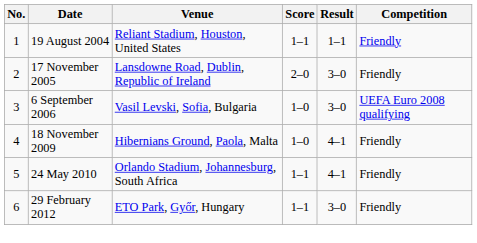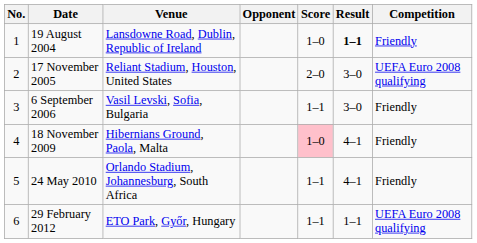 <table class="wikitable sortable">
 <tr>
 <th scope="col">No.</th>
 <th scope="col">Date</th>
 <th scope="col">Venue</th>
+<th scope="col">Opponent</th>
 <th scope="col">Score</th>
 <th scope="col">Result</th>
 <th scope="col">Competition</th>
 </tr>
 <tr>
 <td align="center">1</td>
 <td>19 August 2004</td>
-<td><a href='#'>Reliant Stadium</a>, <a href='#'>Houston</a>, United States</td>
-<td align="center">1–1</td>
-<td align="center">1–1</td>
+<td><a href='#'>Lansdowne Road</a>, <a href='#'>Dublin</a>, <a href='#'>Republic of Ireland</a></td>
+<td></td>
+<td align="center">1–0</td>
+<td align="center"><strong>1–1</strong></td>
 <td><a href='#'>Friendly</a></td>
 </tr>
 <tr>
 <td align="center">2</td>
 <td>17 November 2005</td>
-<td><a href='#'>Lansdowne Road</a>, <a href='#'>Dublin</a>, <a href='#'>Republic of Ireland</a></td>
+<td><a href='#'>Reliant Stadium</a>, <a href='#'>Houston</a>, United States</td>
+<td></td>
 <td align="center">2–0</td>
 <td align="center">3–0</td>
-<td>Friendly</td>
+<td><a href='#'>UEFA Euro 2008 qualifying</a></td>
 </tr>
 <tr>
 <td align="center">3</td>
 <td>6 September 2006</td>
 <td><a href='#'>Vasil Levski</a>, <a href='#'>Sofia</a>, Bulgaria</td>
-<td align="center">1–0</td>
+<td></td>
+<td align="center">1–1</td>
 <td align="center">3–0</td>
-<td><a href='#'>UEFA Euro 2008 qualifying</a></td>
+<td>Friendly</td>
 </tr>
 <tr>
 <td align="center">4</td>
 <td>18 November 2009</td>
 <td><a href='#'>Hibernians Ground</a>, <a href='#'>Paola</a>, Malta</td>
-<td align="center">1–0</td>
+<td></td>
+<td align="center" style="background: pink;">1–0</td>
 <td align="center">4–1</td>
 <td>Friendly</td>
 </tr>
 <tr>
 <td align="center">5</td>
 <td>24 May 2010</td>
 <td><a href='#'>Orlando Stadium</a>, <a href='#'>Johannesburg</a>, South Africa</td>
+<td></td>
 <td align="center">1–1</td>
 <td align="center">4–1</td>
 <td>Friendly</td>
 </tr>
 <tr>
 <td align="center">6</td>
 <td>29 February 2012</td>
 <td><a href='#'>ETO Park</a>, <a href='#'>Győr</a>, Hungary</td>
+<td></td>
 <td align="center">1–1</td>
-<td align="center">3–0</td>
-<td>Friendly</td>
+<td align="center">1–1</td>
+<td><a href='#'>UEFA Euro 2008 qualifying</a></td>
 </tr>
 </table>
